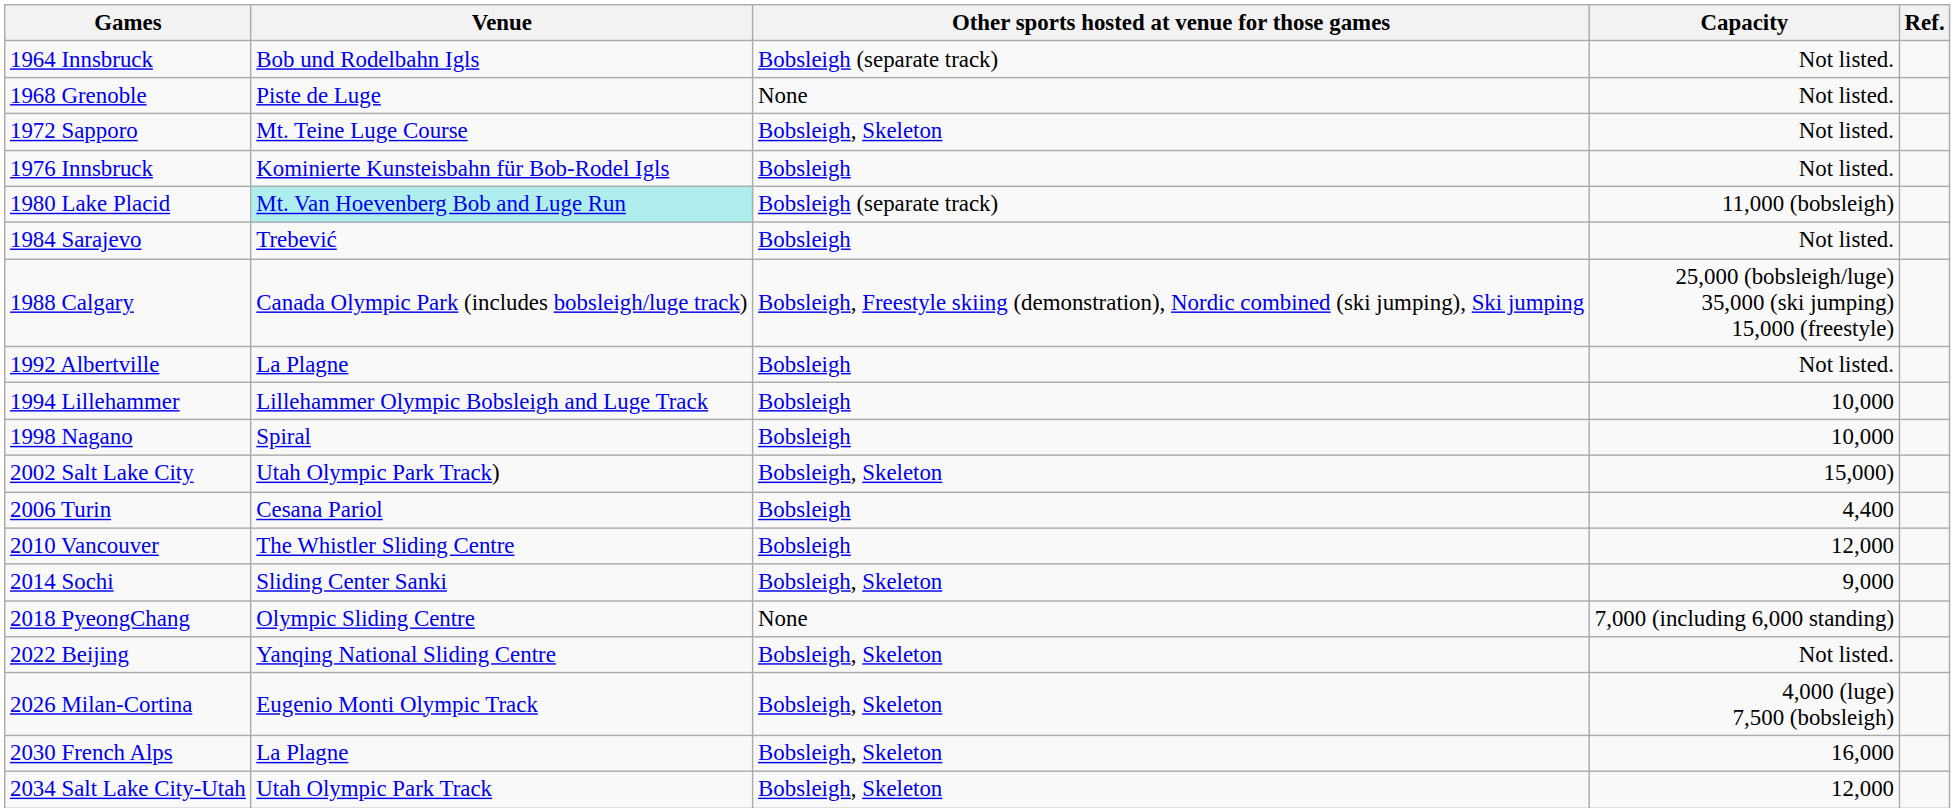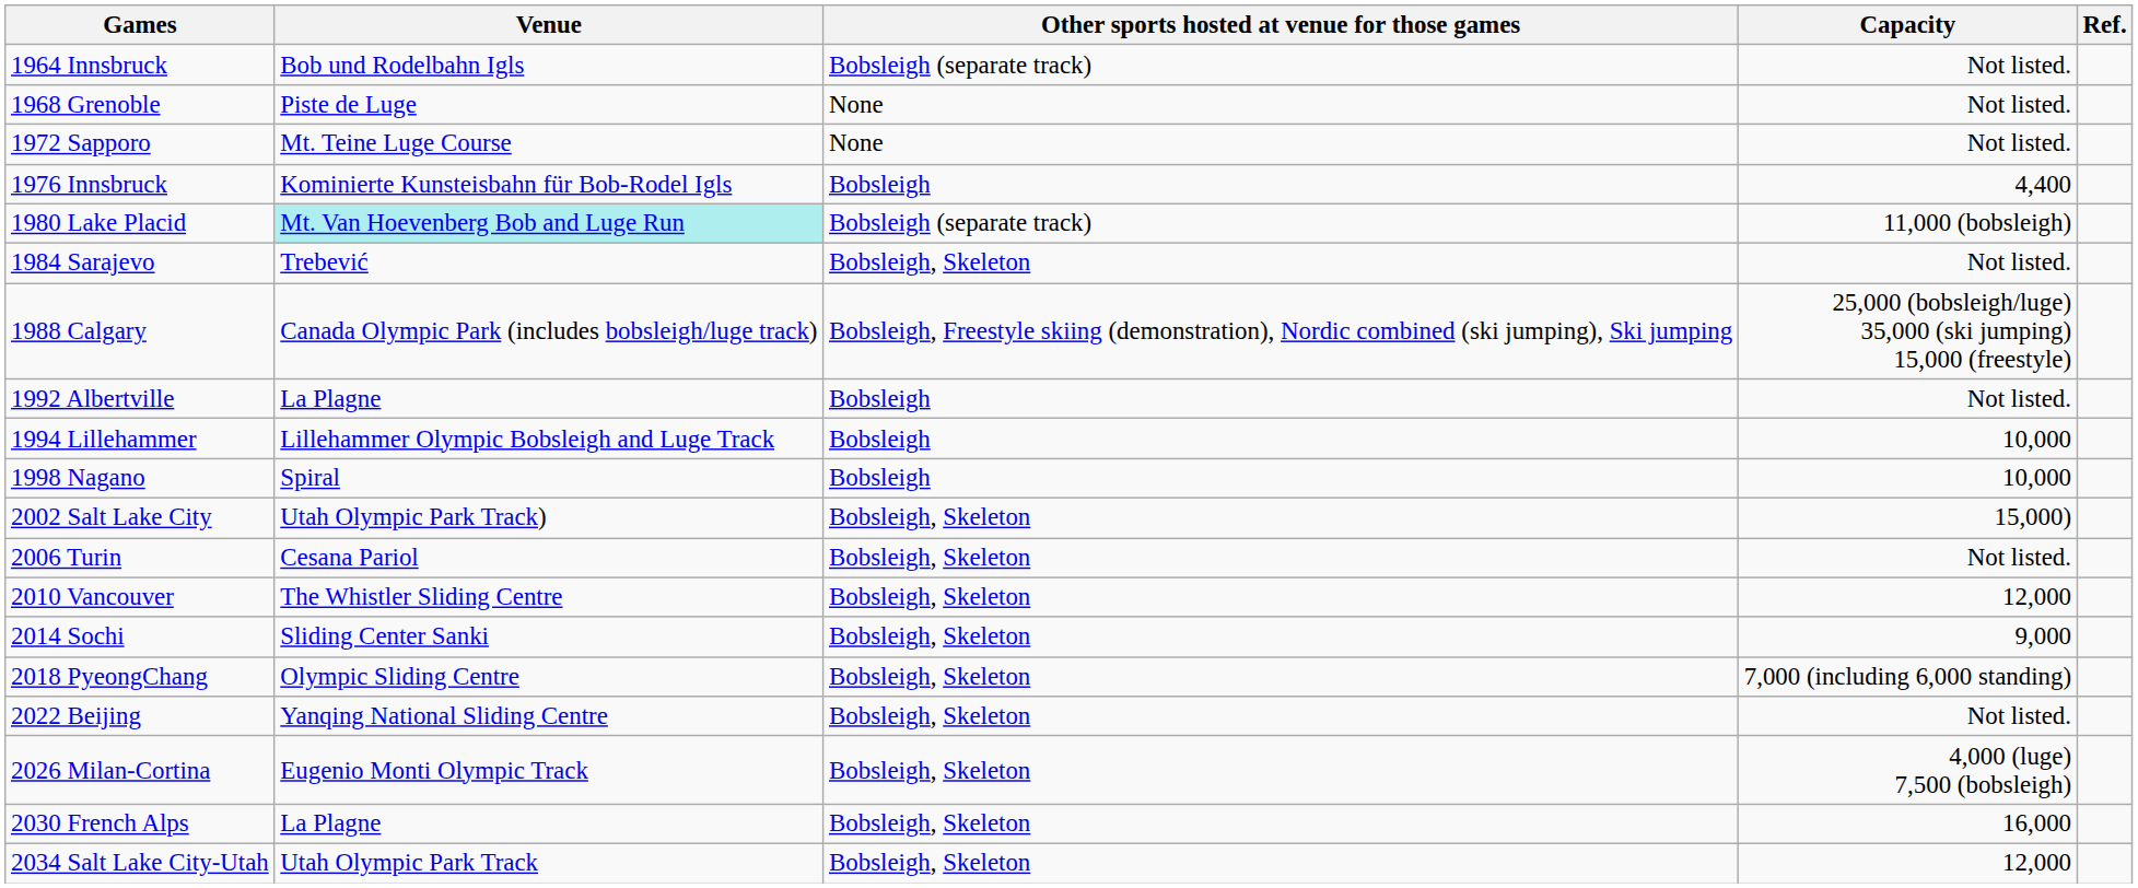 <table class="wikitable sortable">
 <tr>
 <th>Games</th>
 <th>Venue</th>
 <th>Other sports hosted at venue for those games</th>
 <th>Capacity</th>
 <th>Ref.</th>
 </tr>
 <tr>
 <td><a href='#'>1964 Innsbruck</a></td>
 <td><a href='#'>Bob und Rodelbahn Igls</a></td>
 <td><a href='#'>Bobsleigh</a> (separate track)</td>
 <td align="right">Not listed.</td>
 <td align=center></td>
 </tr>
 <tr>
 <td><a href='#'>1968 Grenoble</a></td>
 <td><a href='#'>Piste de Luge</a></td>
 <td>None</td>
 <td align="right">Not listed.</td>
 <td align=center></td>
 </tr>
 <tr>
 <td><a href='#'>1972 Sapporo</a></td>
 <td><a href='#'>Mt. Teine Luge Course</a></td>
-<td><a href='#'>Bobsleigh</a>, <a href='#'>Skeleton</a></td>
+<td>None</td>
 <td align="right">Not listed.</td>
 <td align=center></td>
 </tr>
 <tr>
 <td><a href='#'>1976 Innsbruck</a></td>
 <td><a href='#'>Kominierte Kunsteisbahn für Bob-Rodel Igls</a></td>
 <td><a href='#'>Bobsleigh</a></td>
-<td align="right">Not listed.</td>
+<td align="right">4,400</td>
 <td align=center></td>
 </tr>
 <tr>
 <td><a href='#'>1980 Lake Placid</a></td>
 <td style="background: paleturquoise;"><a href='#'>Mt. Van Hoevenberg Bob and Luge Run</a></td>
 <td><a href='#'>Bobsleigh</a> (separate track)</td>
 <td align="right">11,000 (bobsleigh)</td>
 <td align=center></td>
 </tr>
 <tr>
 <td><a href='#'>1984 Sarajevo</a></td>
 <td><a href='#'>Trebević</a></td>
-<td><a href='#'>Bobsleigh</a></td>
+<td><a href='#'>Bobsleigh</a>, <a href='#'>Skeleton</a></td>
 <td align="right">Not listed.</td>
 <td align=center></td>
 </tr>
 <tr>
 <td><a href='#'>1988 Calgary</a></td>
 <td><a href='#'>Canada Olympic Park</a> (includes <a href='#'>bobsleigh/luge track</a>)</td>
 <td><a href='#'>Bobsleigh</a>, <a href='#'>Freestyle skiing</a> (demonstration), <a href='#'>Nordic combined</a> (ski jumping), <a href='#'>Ski jumping</a></td>
 <td align="right">25,000 (bobsleigh/luge)<br>35,000 (ski jumping)<br>15,000 (freestyle)</td>
 <td align=center></td>
 </tr>
 <tr>
 <td><a href='#'>1992 Albertville</a></td>
 <td><a href='#'>La Plagne</a></td>
 <td><a href='#'>Bobsleigh</a></td>
 <td align="right">Not listed.</td>
 <td align=center></td>
 </tr>
 <tr>
 <td><a href='#'>1994 Lillehammer</a></td>
 <td><a href='#'>Lillehammer Olympic Bobsleigh and Luge Track</a></td>
 <td><a href='#'>Bobsleigh</a></td>
 <td align="right">10,000</td>
 <td align=center></td>
 </tr>
 <tr>
 <td><a href='#'>1998 Nagano</a></td>
 <td><a href='#'>Spiral</a></td>
 <td><a href='#'>Bobsleigh</a></td>
 <td align="right">10,000</td>
 <td align=center></td>
 </tr>
 <tr>
 <td><a href='#'>2002 Salt Lake City</a></td>
 <td><a href='#'>Utah Olympic Park Track</a>)</td>
 <td><a href='#'>Bobsleigh</a>, <a href='#'>Skeleton</a></td>
 <td align="right">15,000)</td>
 <td align=center></td>
 </tr>
 <tr>
 <td><a href='#'>2006 Turin</a></td>
 <td><a href='#'>Cesana Pariol</a></td>
-<td><a href='#'>Bobsleigh</a></td>
-<td align="right">4,400</td>
+<td><a href='#'>Bobsleigh</a>, <a href='#'>Skeleton</a></td>
+<td align="right">Not listed.</td>
 <td align=center></td>
 </tr>
 <tr>
 <td><a href='#'>2010 Vancouver</a></td>
 <td><a href='#'>The Whistler Sliding Centre</a></td>
-<td><a href='#'>Bobsleigh</a></td>
+<td><a href='#'>Bobsleigh</a>, <a href='#'>Skeleton</a></td>
 <td align="right">12,000</td>
 <td align=center></td>
 </tr>
 <tr>
 <td><a href='#'>2014 Sochi</a></td>
 <td><a href='#'>Sliding Center Sanki</a></td>
 <td><a href='#'>Bobsleigh</a>, <a href='#'>Skeleton</a></td>
 <td align="right">9,000</td>
 <td align=center></td>
 </tr>
 <tr>
 <td><a href='#'>2018 PyeongChang</a></td>
 <td><a href='#'>Olympic Sliding Centre</a></td>
-<td>None</td>
+<td><a href='#'>Bobsleigh</a>, <a href='#'>Skeleton</a></td>
 <td align="right">7,000 (including 6,000 standing)</td>
 <td align=center></td>
 </tr>
 <tr>
 <td><a href='#'>2022 Beijing</a></td>
 <td><a href='#'>Yanqing National Sliding Centre</a></td>
 <td><a href='#'>Bobsleigh</a>, <a href='#'>Skeleton</a></td>
 <td align="right">Not listed.</td>
 <td align=center></td>
 </tr>
 <tr>
 <td><a href='#'>2026 Milan-Cortina</a></td>
 <td><a href='#'>Eugenio Monti Olympic Track</a></td>
 <td><a href='#'>Bobsleigh</a>, <a href='#'>Skeleton</a></td>
 <td align="right">4,000 (luge)<br>7,500 (bobsleigh)</td>
 <td align=center></td>
 </tr>
 <tr>
 <td><a href='#'>2030 French Alps</a></td>
 <td><a href='#'>La Plagne</a></td>
 <td><a href='#'>Bobsleigh</a>, <a href='#'>Skeleton</a></td>
 <td align="right">16,000</td>
 <td align=center></td>
 </tr>
 <tr>
 <td><a href='#'>2034 Salt Lake City-Utah</a></td>
 <td><a href='#'>Utah Olympic Park Track</a></td>
 <td><a href='#'>Bobsleigh</a>, <a href='#'>Skeleton</a></td>
 <td align="right">12,000</td>
 <td align=center></td>
 </tr>
 </table>
